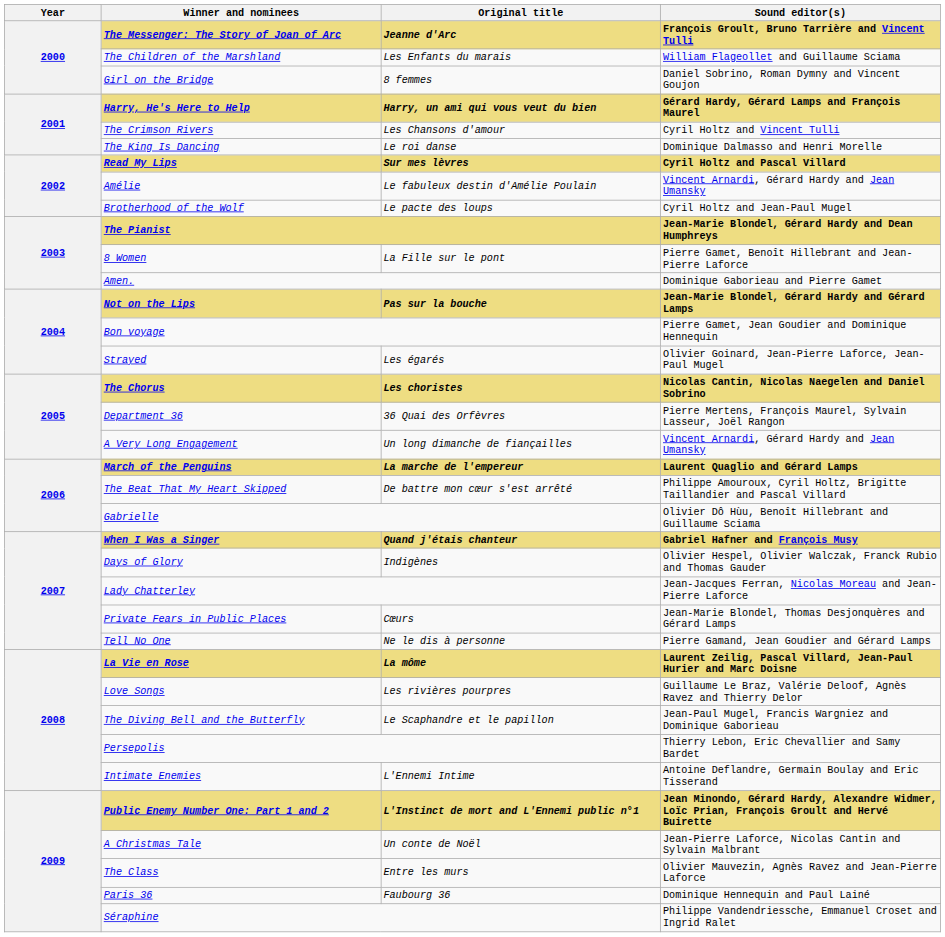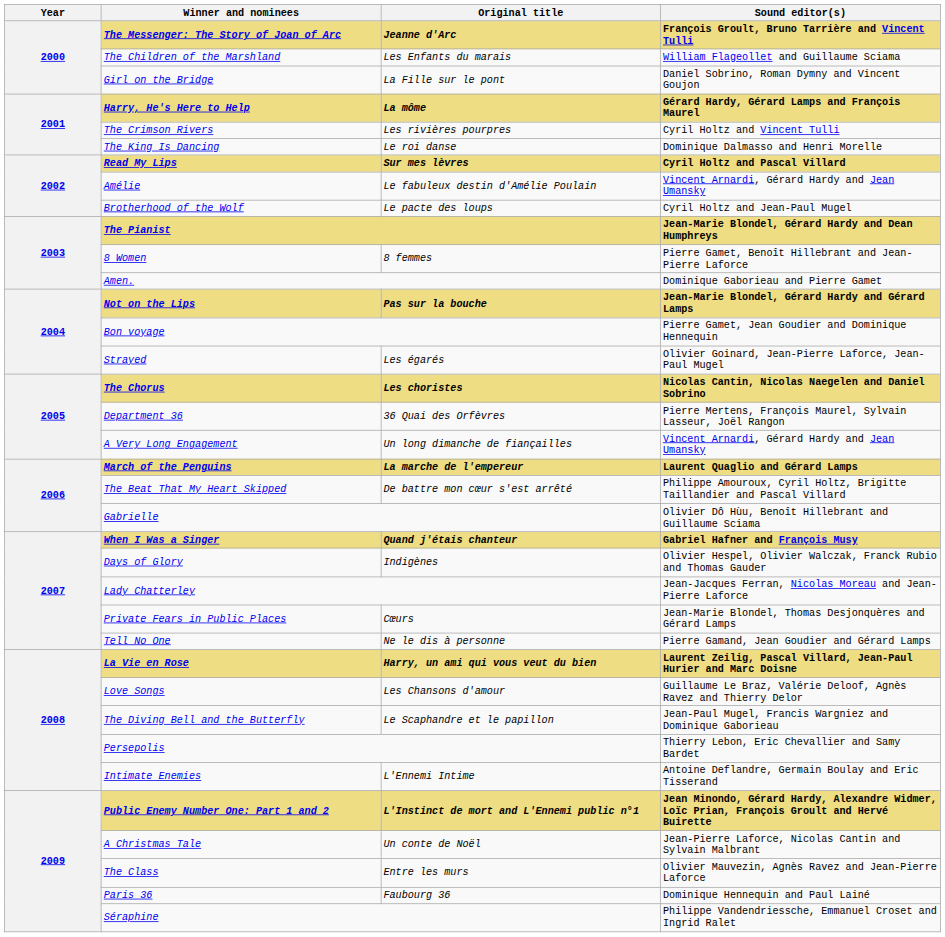 <table class="wikitable" width="95%" cellpadding="5">
 <tr>
 <th width="100">Year</th>
 <th width="300">Winner and nominees</th>
 <th width="300">Original title</th>
 <th width="300">Sound editor(s)</th>
 </tr>
 <tr>
 <th rowspan="3" style="text-align:center;"><a href='#'>2000</a></th>
 <td style="background:#eedd82;"><em><a href='#'><strong>The Messenger: The Story of Joan of Arc</strong></a></em></td>
 <td style="background:#eedd82;"><strong><em>Jeanne d'Arc</em></strong></td>
 <td style="background:#eedd82;"><strong>François Groult, Bruno Tarrière and <a href='#'>Vincent Tulli</a></strong></td>
 </tr>
 <tr>
 <td><em><a href='#'>The Children of the Marshland</a></em></td>
 <td><em>Les Enfants du marais</em></td>
 <td><a href='#'>William Flageollet</a> and Guillaume Sciama</td>
 </tr>
 <tr>
 <td><em><a href='#'>Girl on the Bridge</a></em></td>
-<td><em>8 femmes</em></td>
+<td><em>La Fille sur le pont</em></td>
 <td>Daniel Sobrino, Roman Dymny and Vincent Goujon</td>
 </tr>
 <tr>
 <th rowspan="3" style="text-align:center;"><a href='#'>2001</a></th>
 <td style="background:#eedd82;"><em><a href='#'><strong>Harry, He's Here to Help</strong></a></em></td>
-<td style="background:#eedd82;"><strong><em>Harry, un ami qui vous veut du bien</em></strong></td>
+<td style="background:#eedd82;"><strong><em>La môme</em></strong></td>
 <td style="background:#eedd82;"><strong>Gérard Hardy, Gérard Lamps and François Maurel</strong></td>
 </tr>
 <tr>
 <td><em><a href='#'>The Crimson Rivers</a></em></td>
-<td><em>Les Chansons d'amour</em></td>
+<td><em>Les rivières pourpres</em></td>
 <td>Cyril Holtz and <a href='#'>Vincent Tulli</a></td>
 </tr>
 <tr>
 <td><em><a href='#'>The King Is Dancing</a></em></td>
 <td><em>Le roi danse</em></td>
 <td>Dominique Dalmasso and Henri Morelle</td>
 </tr>
 <tr>
 <th rowspan="3" style="text-align:center;"><a href='#'>2002</a></th>
 <td style="background:#eedd82;"><em><a href='#'><strong>Read My Lips</strong></a></em></td>
 <td style="background:#eedd82;"><strong><em>Sur mes lèvres</em></strong></td>
 <td style="background:#eedd82;"><strong>Cyril Holtz and Pascal Villard</strong></td>
 </tr>
 <tr>
 <td><em><a href='#'>Amélie</a></em></td>
 <td><em>Le fabuleux destin d'Amélie Poulain</em></td>
 <td><a href='#'>Vincent Arnardi</a>, Gérard Hardy and <a href='#'>Jean Umansky</a></td>
 </tr>
 <tr>
 <td><em><a href='#'>Brotherhood of the Wolf</a></em></td>
 <td><em>Le pacte des loups</em></td>
 <td>Cyril Holtz and Jean-Paul Mugel</td>
 </tr>
 <tr>
 <th rowspan="3" style="text-align:center;"><a href='#'>2003</a></th>
 <td colspan="2" style="background:#eedd82;"><em><a href='#'><strong>The Pianist</strong></a></em></td>
 <td style="background:#eedd82;"><strong>Jean-Marie Blondel, Gérard Hardy and Dean Humphreys</strong></td>
 </tr>
 <tr>
 <td><em><a href='#'>8 Women</a></em></td>
-<td><em>La Fille sur le pont</em></td>
+<td><em>8 femmes</em></td>
 <td>Pierre Gamet, Benoît Hillebrant and Jean-Pierre Laforce</td>
 </tr>
 <tr>
 <td colspan="2"><em><a href='#'>Amen.</a></em></td>
 <td>Dominique Gaborieau and Pierre Gamet</td>
 </tr>
 <tr>
 <th rowspan="3" style="text-align:center;"><a href='#'>2004</a></th>
 <td style="background:#eedd82;"><em><a href='#'><strong>Not on the Lips</strong></a></em></td>
 <td style="background:#eedd82;"><strong><em>Pas sur la bouche</em></strong></td>
 <td style="background:#eedd82;"><strong>Jean-Marie Blondel, Gérard Hardy and Gérard Lamps</strong></td>
 </tr>
 <tr>
 <td colspan="2"><em><a href='#'>Bon voyage</a></em></td>
 <td>Pierre Gamet, Jean Goudier and Dominique Hennequin</td>
 </tr>
 <tr>
 <td><em><a href='#'>Strayed</a></em></td>
 <td><em>Les égarés</em></td>
 <td>Olivier Goinard, Jean-Pierre Laforce, Jean-Paul Mugel</td>
 </tr>
 <tr>
 <th rowspan="3" style="text-align:center;"><a href='#'>2005</a></th>
 <td style="background:#eedd82;"><em><a href='#'><strong>The Chorus</strong></a></em></td>
 <td style="background:#eedd82;"><strong><em>Les choristes</em></strong></td>
 <td style="background:#eedd82;"><strong>Nicolas Cantin, Nicolas Naegelen and Daniel Sobrino</strong></td>
 </tr>
 <tr>
 <td><em><a href='#'>Department 36</a></em></td>
 <td><em>36 Quai des Orfèvres</em></td>
 <td>Pierre Mertens, François Maurel, Sylvain Lasseur, Joël Rangon</td>
 </tr>
 <tr>
 <td><em><a href='#'>A Very Long Engagement</a></em></td>
 <td><em>Un long dimanche de fiançailles</em></td>
 <td><a href='#'>Vincent Arnardi</a>, Gérard Hardy and <a href='#'>Jean Umansky</a></td>
 </tr>
 <tr>
 <th rowspan="3" style="text-align:center;"><a href='#'>2006</a></th>
 <td style="background:#eedd82;"><em><a href='#'><strong>March of the Penguins</strong></a></em></td>
 <td style="background:#eedd82;"><strong><em>La marche de l'empereur</em></strong></td>
 <td style="background:#eedd82;"><strong>Laurent Quaglio and Gérard Lamps</strong></td>
 </tr>
 <tr>
 <td><em><a href='#'>The Beat That My Heart Skipped</a></em></td>
 <td><em>De battre mon cœur s'est arrêté</em></td>
 <td>Philippe Amouroux, Cyril Holtz, Brigitte Taillandier and Pascal Villard</td>
 </tr>
 <tr>
 <td colspan="2"><em><a href='#'>Gabrielle</a></em></td>
 <td>Olivier Dô Hùu, Benoît Hillebrant and Guillaume Sciama</td>
 </tr>
 <tr>
 <th rowspan="5" style="text-align:center;"><a href='#'>2007</a></th>
 <td style="background:#eedd82;"><strong><em><a href='#'>When I Was a Singer</a></em></strong></td>
 <td style="background:#eedd82;"><strong><em>Quand j'étais chanteur</em></strong></td>
 <td style="background:#eedd82;"><strong>Gabriel Hafner and <a href='#'>François Musy</a></strong></td>
 </tr>
 <tr>
 <td><em><a href='#'>Days of Glory</a></em></td>
 <td><em>Indigènes</em></td>
 <td>Olivier Hespel, Olivier Walczak, Franck Rubio and Thomas Gauder</td>
 </tr>
 <tr>
 <td colspan="2"><em><a href='#'>Lady Chatterley</a></em></td>
 <td>Jean-Jacques Ferran, <a href='#'>Nicolas Moreau</a> and Jean-Pierre Laforce</td>
 </tr>
 <tr>
 <td><em><a href='#'>Private Fears in Public Places</a></em></td>
 <td><em>Cœurs</em></td>
 <td>Jean-Marie Blondel, Thomas Desjonquères and Gérard Lamps</td>
 </tr>
 <tr>
 <td><em><a href='#'>Tell No One</a></em></td>
 <td><em>Ne le dis à personne</em></td>
 <td>Pierre Gamand, Jean Goudier and Gérard Lamps</td>
 </tr>
 <tr>
 <th rowspan="5" style="text-align:center;"><a href='#'>2008</a></th>
 <td style="background:#eedd82;"><em><a href='#'><strong>La Vie en Rose</strong></a></em></td>
-<td style="background:#eedd82;"><strong><em>La môme</em></strong></td>
+<td style="background:#eedd82;"><strong><em>Harry, un ami qui vous veut du bien</em></strong></td>
 <td style="background:#eedd82;"><strong>Laurent Zeilig, Pascal Villard, Jean-Paul Hurier and Marc Doisne</strong></td>
 </tr>
 <tr>
 <td><em><a href='#'>Love Songs</a></em></td>
-<td><em>Les rivières pourpres</em></td>
+<td><em>Les Chansons d'amour</em></td>
 <td>Guillaume Le Braz, Valérie Deloof, Agnès Ravez and Thierry Delor</td>
 </tr>
 <tr>
 <td><em><a href='#'>The Diving Bell and the Butterfly</a></em></td>
 <td><em>Le Scaphandre et le papillon</em></td>
 <td>Jean-Paul Mugel, Francis Wargniez and Dominique Gaborieau</td>
 </tr>
 <tr>
 <td colspan="2"><em><a href='#'>Persepolis</a></em></td>
 <td>Thierry Lebon, Eric Chevallier and Samy Bardet</td>
 </tr>
 <tr>
 <td><em><a href='#'>Intimate Enemies</a></em></td>
 <td><em>L'Ennemi Intime</em></td>
 <td>Antoine Deflandre, Germain Boulay and Eric Tisserand</td>
 </tr>
 <tr>
 <th rowspan="5" style="text-align:center;"><a href='#'>2009</a></th>
 <td style="background:#eedd82;"><em><a href='#'><strong>Public Enemy Number One: Part 1 and 2</strong></a></em></td>
 <td style="background:#eedd82;"><strong><em>L'Instinct de mort<em> and </em>L'Ennemi public n°1</em></strong></td>
 <td style="background:#eedd82;"><strong>Jean Minondo, Gérard Hardy, Alexandre Widmer, Loïc Prian, François Groult and Hervé Buirette</strong></td>
 </tr>
 <tr>
 <td><em><a href='#'>A Christmas Tale</a></em></td>
 <td><em>Un conte de Noël</em></td>
 <td>Jean-Pierre Laforce, Nicolas Cantin and Sylvain Malbrant</td>
 </tr>
 <tr>
 <td><em><a href='#'>The Class</a></em></td>
 <td><em>Entre les murs</em></td>
 <td>Olivier Mauvezin, Agnès Ravez and Jean-Pierre Laforce</td>
 </tr>
 <tr>
 <td><em><a href='#'>Paris 36</a></em></td>
 <td><em>Faubourg 36</em></td>
 <td>Dominique Hennequin and Paul Lainé</td>
 </tr>
 <tr>
 <td colspan="2"><em><a href='#'>Séraphine</a></em></td>
 <td>Philippe Vandendriessche, Emmanuel Croset and Ingrid Ralet</td>
 </tr>
 </table>
